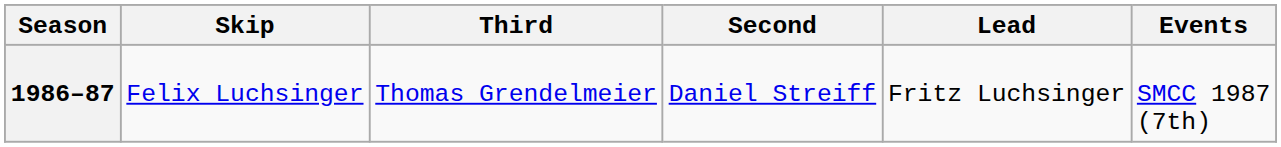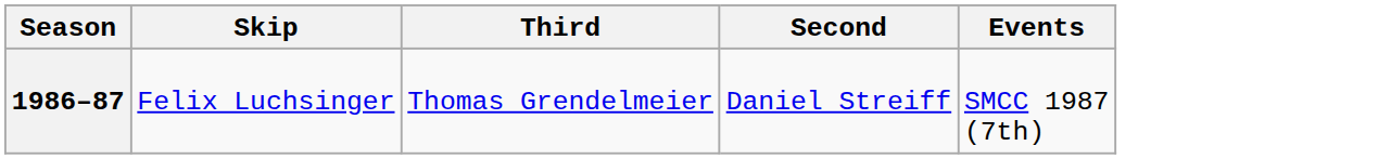 <table class="wikitable">
 <tr>
 <th scope="col">Season</th>
 <th scope="col">Skip</th>
 <th scope="col">Third</th>
 <th scope="col">Second</th>
-<th scope="col">Lead</th>
 <th scope="col">Events</th>
 </tr>
 <tr>
 <th scope="row">1986–87</th>
 <td><a href='#'>Felix Luchsinger</a></td>
 <td><a href='#'>Thomas Grendelmeier</a></td>
 <td><a href='#'>Daniel Streiff</a></td>
-<td>Fritz Luchsinger</td>
 <td> <br><a href='#'>SMCC</a> 1987 <br> (7th)</td>
 </tr>
 </table>
